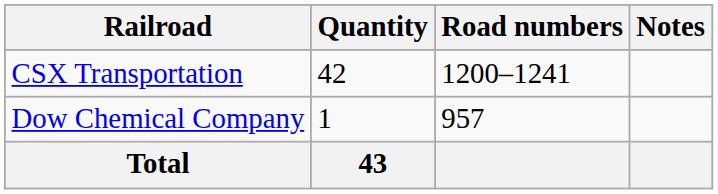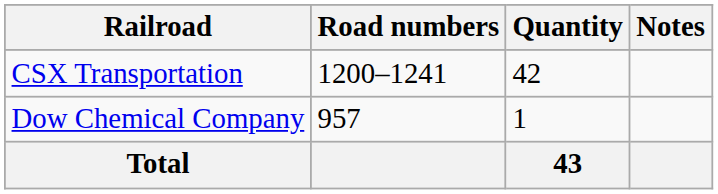 <table class="wikitable sortable">
 <tr>
 <th>Railroad</th>
+<th>Road numbers</th>
 <th>Quantity</th>
-<th>Road numbers</th>
 <th class="unsortable">Notes</th>
 </tr>
 <tr>
 <td><a href='#'>CSX Transportation</a></td>
+<td>1200–1241</td>
 <td>42</td>
-<td>1200–1241</td>
 <td></td>
 </tr>
 <tr>
 <td><a href='#'>Dow Chemical Company</a></td>
+<td>957</td>
 <td>1</td>
-<td>957</td>
 <td></td>
 </tr>
 <tr>
 <th>Total</th>
+<th></th>
 <th>43</th>
-<th></th>
 <th></th>
 </tr>
 </table>
